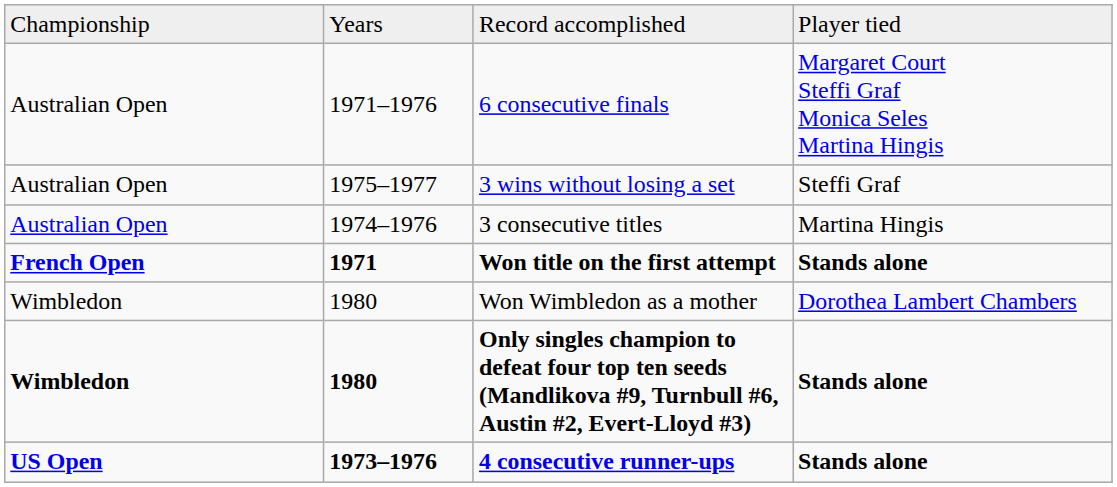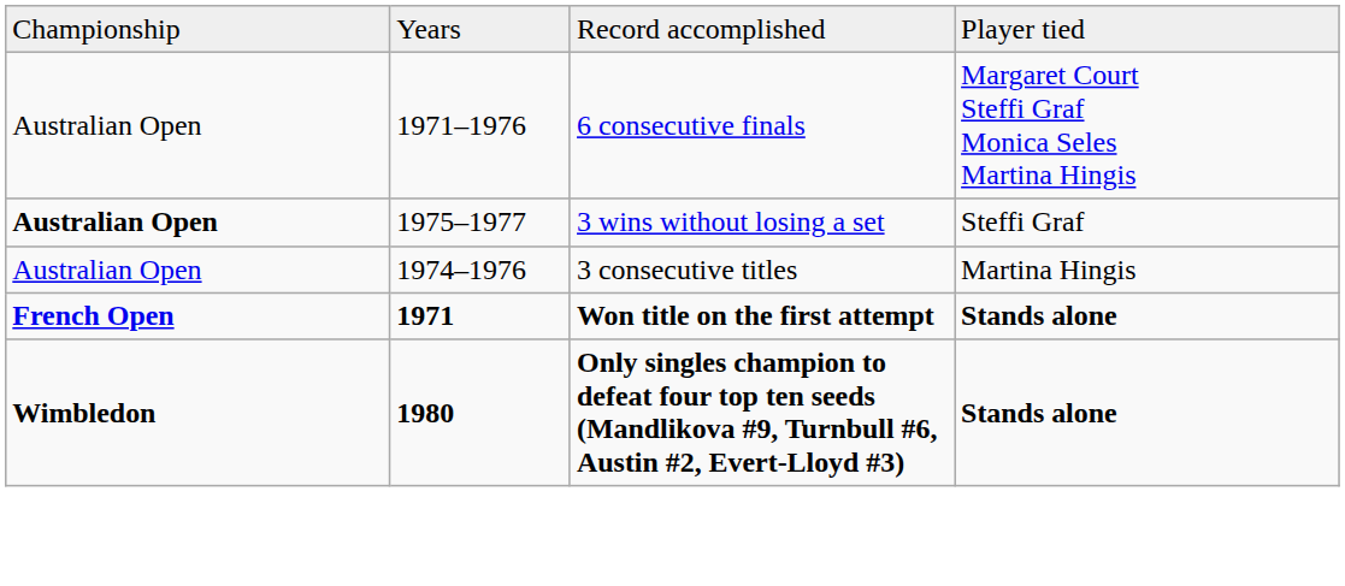 <table class=wikitable style=font-size:97%>
 <tr style="background:#efefef;">
 <td width=200>Championship</td>
 <td width=90>Years</td>
 <td width=200>Record accomplished</td>
 <td width=200>Player tied</td>
 </tr>
 <tr>
 <td>Australian Open</td>
 <td>1971–1976</td>
 <td><a href='#'>6 consecutive finals</a></td>
 <td><a href='#'>Margaret Court</a> <br> <a href='#'>Steffi Graf</a> <br> <a href='#'>Monica Seles</a> <br> <a href='#'>Martina Hingis</a></td>
 </tr>
 <tr>
-<td>Australian Open</td>
+<td><strong>Australian Open</strong></td>
 <td>1975–1977</td>
 <td><a href='#'>3 wins without losing a set</a></td>
 <td>Steffi Graf</td>
 </tr>
 <tr>
 <td><a href='#'>Australian Open</a></td>
 <td>1974–1976</td>
 <td>3 consecutive titles</td>
 <td>Martina Hingis</td>
 </tr>
 <tr>
 <td><strong><a href='#'>French Open</a></strong></td>
 <td><strong>1971</strong></td>
 <td><strong>Won title on the first attempt</strong></td>
 <td><strong>Stands alone</strong></td>
 </tr>
 <tr>
-<td>Wimbledon</td>
-<td>1980</td>
-<td>Won Wimbledon as a mother</td>
-<td><a href='#'>Dorothea Lambert Chambers</a></td>
-</tr>
-<tr>
 <td><strong>Wimbledon</strong></td>
 <td><strong>1980</strong></td>
 <td><strong>Only singles champion to defeat four top ten seeds (Mandlikova #9, Turnbull #6, Austin #2, Evert-Lloyd #3)</strong></td>
 <td><strong>Stands alone</strong></td>
 </tr>
-<tr>
-<td><strong><a href='#'>US Open</a> </strong></td>
-<td><strong>1973–1976</strong></td>
-<td><strong><a href='#'>4 consecutive runner-ups</a> </strong></td>
-<td><strong>Stands alone</strong></td>
-</tr>
 </table>
